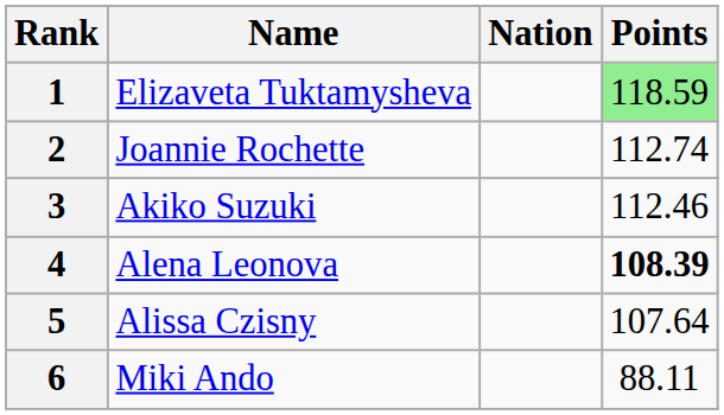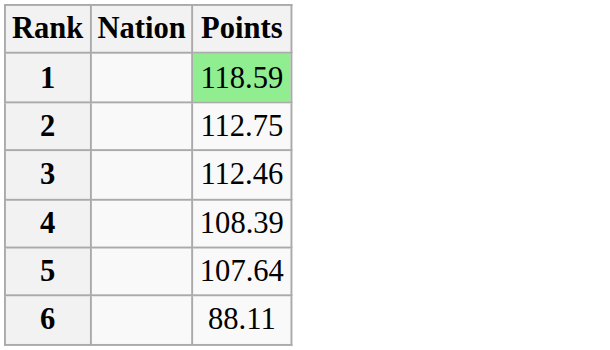 <table class="wikitable sortable">
 <tr>
 <th>Rank</th>
-<th>Name</th>
 <th>Nation</th>
 <th>Points</th>
 </tr>
 <tr>
 <th>1</th>
-<td><a href='#'>Elizaveta Tuktamysheva</a></td>
 <td></td>
 <td align="center" style="background: lightgreen;">118.59</td>
 </tr>
 <tr>
 <th>2</th>
-<td><a href='#'>Joannie Rochette</a></td>
 <td></td>
-<td align="center">112.74</td>
+<td align="center">112.75</td>
 </tr>
 <tr>
 <th>3</th>
-<td><a href='#'>Akiko Suzuki</a></td>
 <td></td>
 <td align="center">112.46</td>
 </tr>
 <tr>
 <th>4</th>
-<td><a href='#'>Alena Leonova</a></td>
 <td></td>
-<td align="center"><strong>108.39</strong></td>
+<td align="center">108.39</td>
 </tr>
 <tr>
 <th>5</th>
-<td><a href='#'>Alissa Czisny</a></td>
 <td></td>
 <td align="center">107.64</td>
 </tr>
 <tr>
 <th>6</th>
-<td><a href='#'>Miki Ando</a></td>
 <td></td>
 <td align="center">88.11</td>
 </tr>
 </table>
